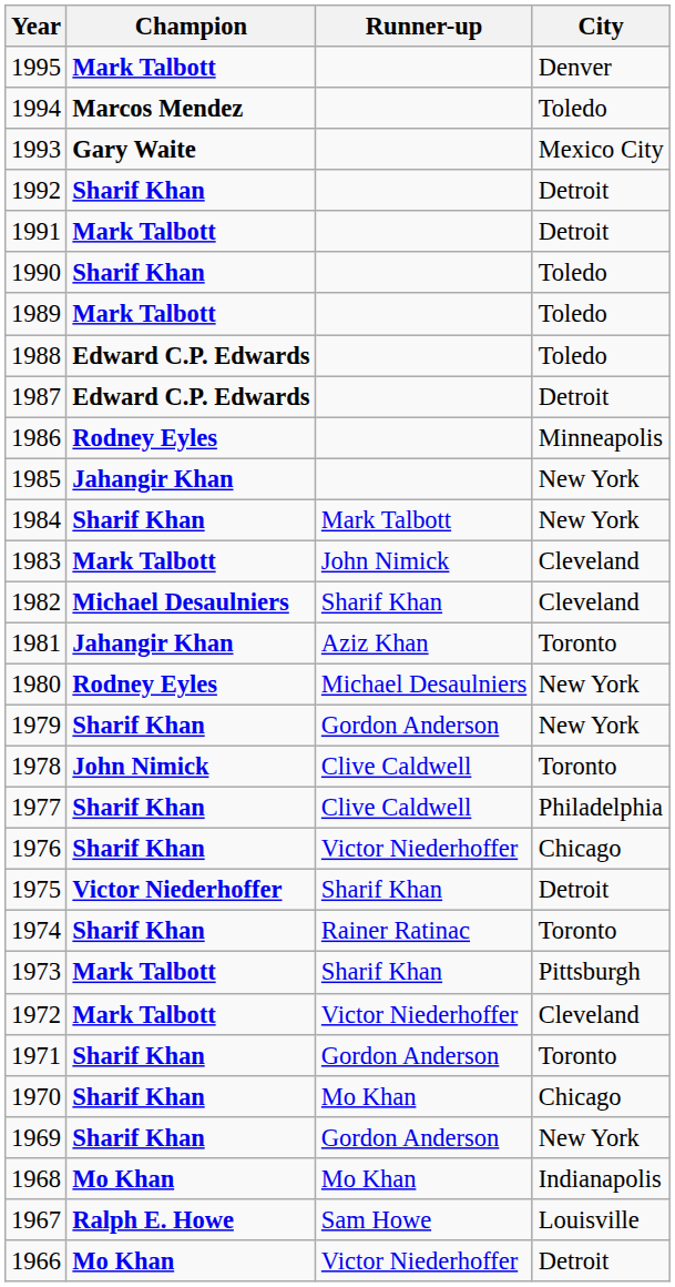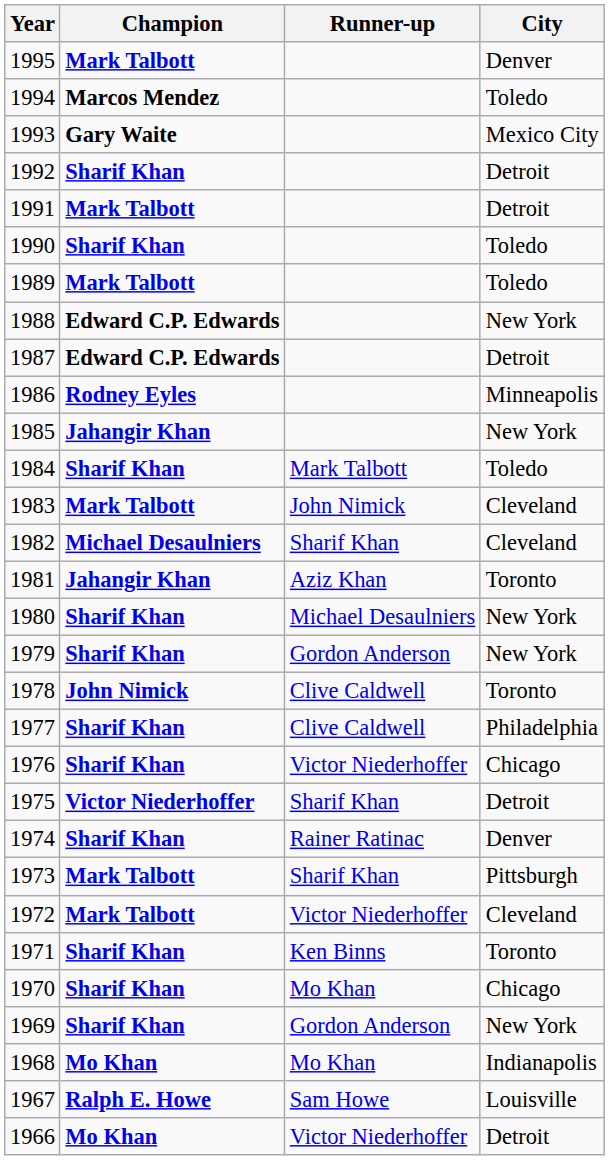 <table class="wikitable" style="font-size:95%;">
 <tr>
 <th>Year</th>
 <th>Champion</th>
 <th>Runner-up</th>
 <th>City</th>
 </tr>
 <tr>
 <td>1995</td>
 <td><strong><a href='#'>Mark Talbott</a></strong></td>
 <td></td>
 <td>Denver</td>
 </tr>
 <tr>
 <td>1994</td>
 <td><strong>Marcos Mendez</strong></td>
 <td></td>
 <td>Toledo</td>
 </tr>
 <tr>
 <td>1993</td>
 <td><strong>Gary Waite</strong></td>
 <td></td>
 <td>Mexico City</td>
 </tr>
 <tr>
 <td>1992</td>
 <td><strong><a href='#'>Sharif Khan</a></strong></td>
 <td></td>
 <td>Detroit</td>
 </tr>
 <tr>
 <td>1991</td>
 <td><strong><a href='#'>Mark Talbott</a></strong></td>
 <td></td>
 <td>Detroit</td>
 </tr>
 <tr>
 <td>1990</td>
 <td><strong><a href='#'>Sharif Khan</a></strong></td>
 <td></td>
 <td>Toledo</td>
 </tr>
 <tr>
 <td>1989</td>
 <td><strong><a href='#'>Mark Talbott</a></strong></td>
 <td></td>
 <td>Toledo</td>
 </tr>
 <tr>
 <td>1988</td>
 <td><strong>Edward C.P. Edwards</strong></td>
 <td></td>
-<td>Toledo</td>
+<td>New York</td>
 </tr>
 <tr>
 <td>1987</td>
 <td><strong>Edward C.P. Edwards</strong></td>
 <td></td>
 <td>Detroit</td>
 </tr>
 <tr>
 <td>1986</td>
 <td><strong><a href='#'>Rodney Eyles</a></strong></td>
 <td></td>
 <td>Minneapolis</td>
 </tr>
 <tr>
 <td>1985</td>
 <td><strong><a href='#'>Jahangir Khan</a></strong></td>
 <td></td>
 <td>New York</td>
 </tr>
 <tr>
 <td>1984</td>
 <td><strong><a href='#'>Sharif Khan</a></strong></td>
 <td><a href='#'>Mark Talbott</a></td>
-<td>New York</td>
+<td>Toledo</td>
 </tr>
 <tr>
 <td>1983</td>
 <td><strong><a href='#'>Mark Talbott</a></strong></td>
 <td><a href='#'>John Nimick</a></td>
 <td>Cleveland</td>
 </tr>
 <tr>
 <td>1982</td>
 <td><strong><a href='#'>Michael Desaulniers</a></strong></td>
 <td><a href='#'>Sharif Khan</a></td>
 <td>Cleveland</td>
 </tr>
 <tr>
 <td>1981</td>
 <td><strong><a href='#'>Jahangir Khan</a></strong></td>
 <td><a href='#'>Aziz Khan</a></td>
 <td>Toronto</td>
 </tr>
 <tr>
 <td>1980</td>
-<td><strong><a href='#'>Rodney Eyles</a></strong></td>
+<td><strong><a href='#'>Sharif Khan</a></strong></td>
 <td><a href='#'>Michael Desaulniers</a></td>
 <td>New York</td>
 </tr>
 <tr>
 <td>1979</td>
 <td><strong><a href='#'>Sharif Khan</a></strong></td>
 <td><a href='#'>Gordon Anderson</a></td>
 <td>New York</td>
 </tr>
 <tr>
 <td>1978</td>
 <td><strong><a href='#'>John Nimick</a></strong></td>
 <td><a href='#'>Clive Caldwell</a></td>
 <td>Toronto</td>
 </tr>
 <tr>
 <td>1977</td>
 <td><strong><a href='#'>Sharif Khan</a></strong></td>
 <td><a href='#'>Clive Caldwell</a></td>
 <td>Philadelphia</td>
 </tr>
 <tr>
 <td>1976</td>
 <td><strong><a href='#'>Sharif Khan</a></strong></td>
 <td><a href='#'>Victor Niederhoffer</a></td>
 <td>Chicago</td>
 </tr>
 <tr>
 <td>1975</td>
 <td><strong><a href='#'>Victor Niederhoffer</a></strong></td>
 <td><a href='#'>Sharif Khan</a></td>
 <td>Detroit</td>
 </tr>
 <tr>
 <td>1974</td>
 <td><strong><a href='#'>Sharif Khan</a></strong></td>
 <td><a href='#'>Rainer Ratinac</a></td>
-<td>Toronto</td>
+<td>Denver</td>
 </tr>
 <tr>
 <td>1973</td>
 <td><strong><a href='#'>Mark Talbott</a></strong></td>
 <td><a href='#'>Sharif Khan</a></td>
 <td>Pittsburgh</td>
 </tr>
 <tr>
 <td>1972</td>
 <td><strong><a href='#'>Mark Talbott</a></strong></td>
 <td><a href='#'>Victor Niederhoffer</a></td>
 <td>Cleveland</td>
 </tr>
 <tr>
 <td>1971</td>
 <td><strong><a href='#'>Sharif Khan</a></strong></td>
-<td><a href='#'>Gordon Anderson</a></td>
+<td><a href='#'>Ken Binns</a></td>
 <td>Toronto</td>
 </tr>
 <tr>
 <td>1970</td>
 <td><strong><a href='#'>Sharif Khan</a></strong></td>
 <td><a href='#'>Mo Khan</a></td>
 <td>Chicago</td>
 </tr>
 <tr>
 <td>1969</td>
 <td><strong><a href='#'>Sharif Khan</a></strong></td>
 <td><a href='#'>Gordon Anderson</a></td>
 <td>New York</td>
 </tr>
 <tr>
 <td>1968</td>
 <td><strong><a href='#'>Mo Khan</a></strong></td>
 <td><a href='#'>Mo Khan</a></td>
 <td>Indianapolis</td>
 </tr>
 <tr>
 <td>1967</td>
 <td><strong><a href='#'>Ralph E. Howe</a></strong></td>
 <td><a href='#'>Sam Howe</a></td>
 <td>Louisville</td>
 </tr>
 <tr>
 <td>1966</td>
 <td><strong><a href='#'>Mo Khan</a></strong></td>
 <td><a href='#'>Victor Niederhoffer</a></td>
 <td>Detroit</td>
 </tr>
 </table>
